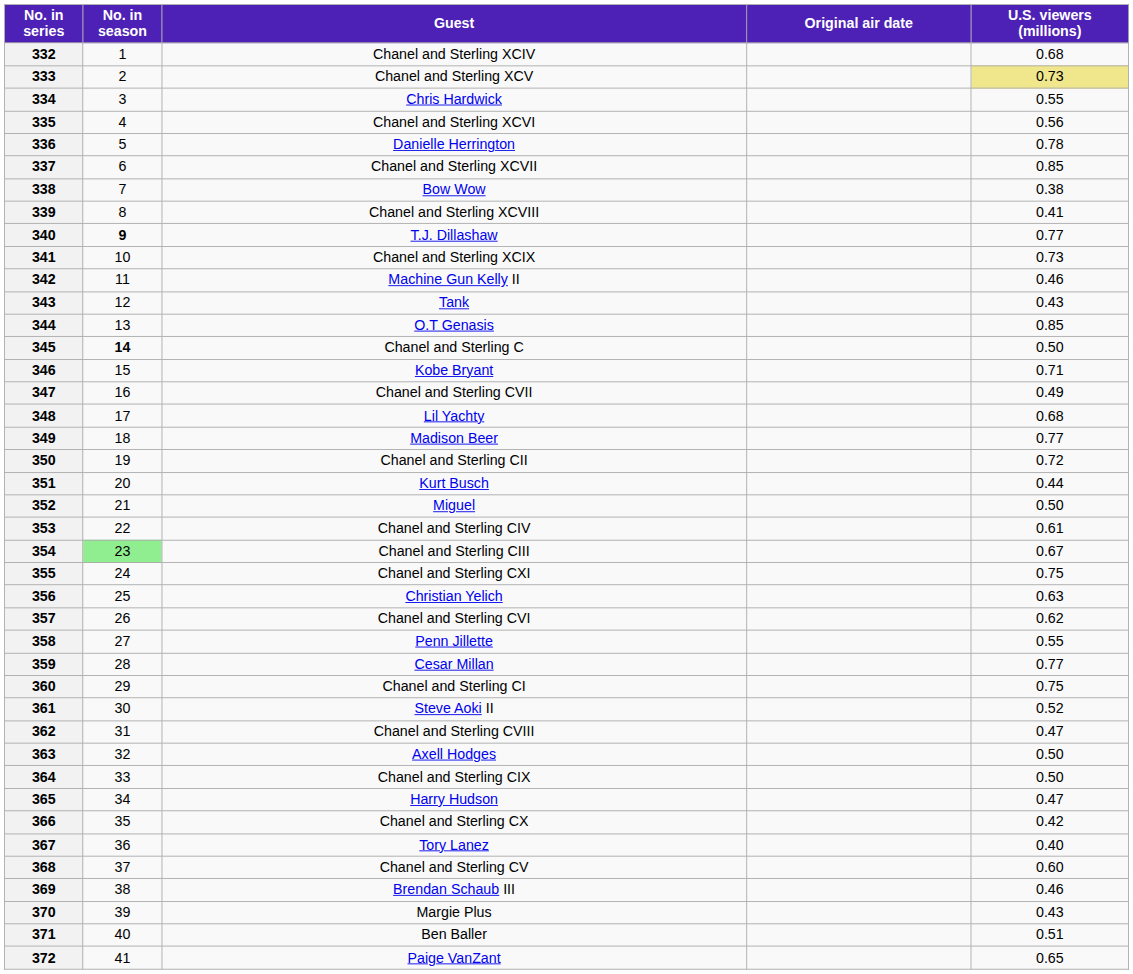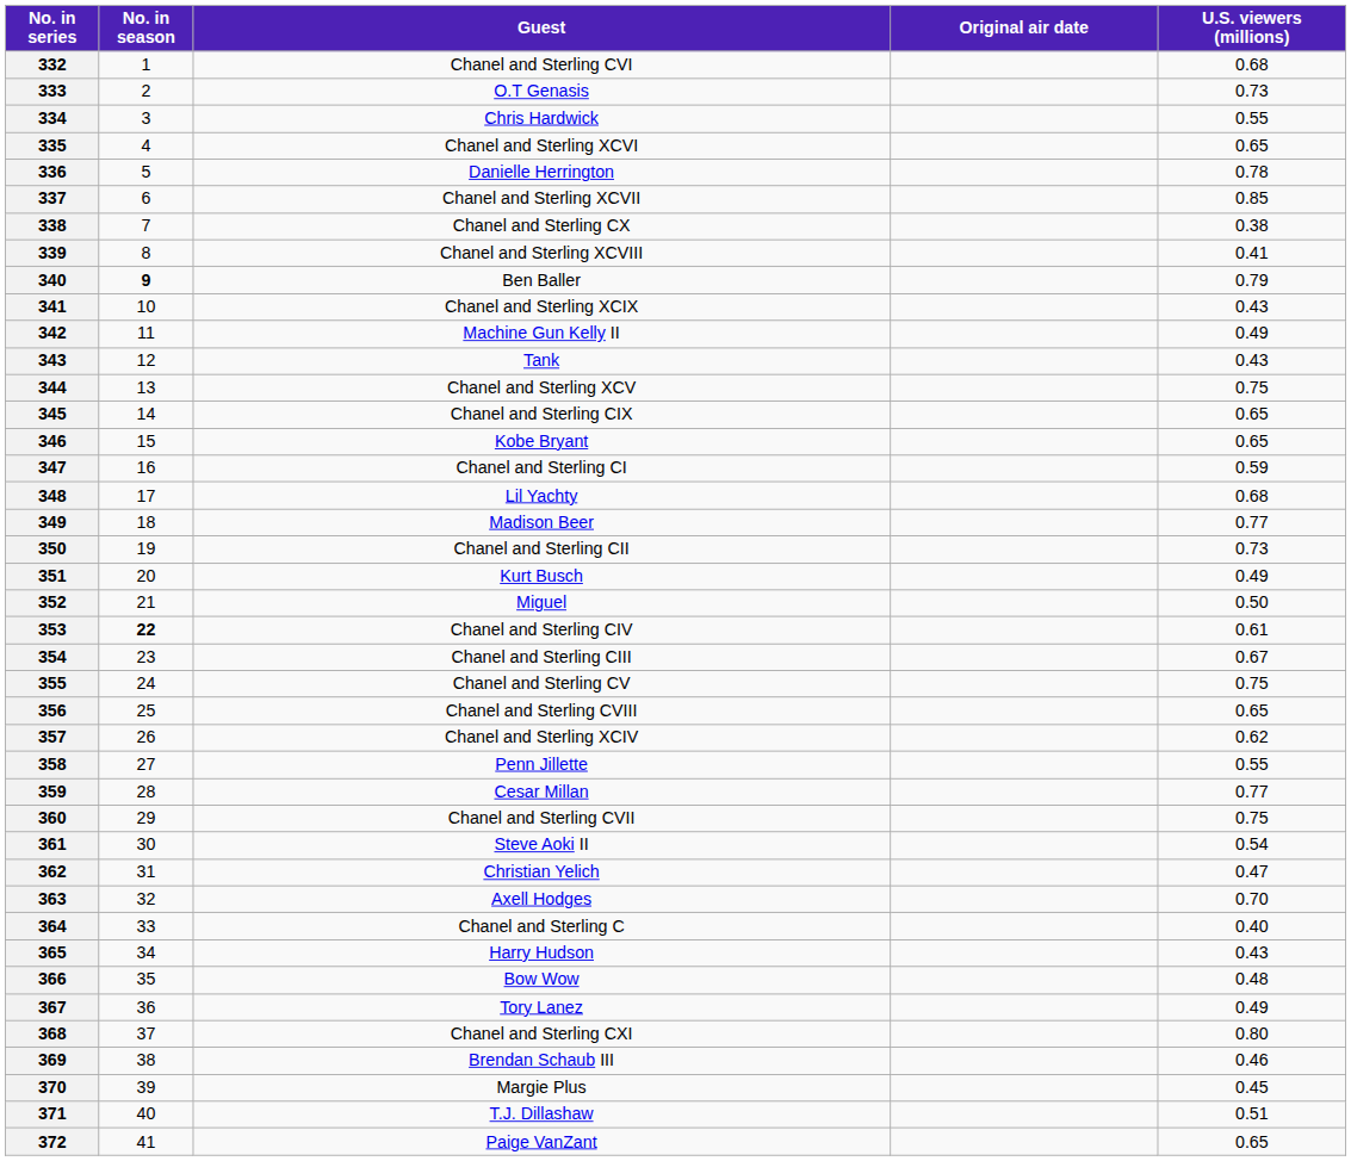 <table class="wikitable plainrowheaders" style="width:100%;text-align: center">
 <tr>
 <th scope="col" style="background-color: #4D21B5; color: #FFFFFF;" width=7%>No. in<br>series</th>
 <th scope="col" style="background-color: #4D21B5; color: #FFFFFF;" width=7%>No. in<br>season</th>
 <th scope="col" style="background-color: #4D21B5; color: #FFFFFF;">Guest</th>
 <th scope="col" style="background-color: #4D21B5; color: #FFFFFF;" width=20%>Original air date</th>
 <th scope="col" style="background-color: #4D21B5; color: #FFFFFF;" width=14%>U.S. viewers<br>(millions)</th>
 </tr>
 <tr>
 <th>332</th>
 <td>1</td>
-<td>Chanel and Sterling XCIV</td>
+<td>Chanel and Sterling CVI</td>
 <td></td>
 <td>0.68</td>
 </tr>
 <tr>
 <th>333</th>
 <td>2</td>
-<td>Chanel and Sterling XCV</td>
+<td><a href='#'>O.T Genasis</a></td>
 <td></td>
-<td style="background: khaki;">0.73</td>
+<td>0.73</td>
 </tr>
 <tr>
 <th>334</th>
 <td>3</td>
 <td><a href='#'>Chris Hardwick</a></td>
 <td></td>
 <td>0.55</td>
 </tr>
 <tr>
 <th>335</th>
 <td>4</td>
 <td>Chanel and Sterling XCVI</td>
 <td></td>
-<td>0.56</td>
+<td>0.65</td>
 </tr>
 <tr>
 <th>336</th>
 <td>5</td>
 <td><a href='#'>Danielle Herrington</a></td>
 <td></td>
 <td>0.78</td>
 </tr>
 <tr>
 <th>337</th>
 <td>6</td>
 <td>Chanel and Sterling XCVII</td>
 <td></td>
 <td>0.85</td>
 </tr>
 <tr>
 <th>338</th>
 <td>7</td>
-<td><a href='#'>Bow Wow</a></td>
+<td>Chanel and Sterling CX</td>
 <td></td>
 <td>0.38</td>
 </tr>
 <tr>
 <th>339</th>
 <td>8</td>
 <td>Chanel and Sterling XCVIII</td>
 <td></td>
 <td>0.41</td>
 </tr>
 <tr>
 <th>340</th>
 <td><strong>9</strong></td>
-<td><a href='#'>T.J. Dillashaw</a></td>
+<td>Ben Baller</td>
 <td></td>
-<td>0.77</td>
+<td>0.79</td>
 </tr>
 <tr>
 <th>341</th>
 <td>10</td>
 <td>Chanel and Sterling XCIX</td>
 <td></td>
-<td>0.73</td>
+<td>0.43</td>
 </tr>
 <tr>
 <th>342</th>
 <td>11</td>
 <td><a href='#'>Machine Gun Kelly</a> II</td>
 <td></td>
-<td>0.46</td>
+<td>0.49</td>
 </tr>
 <tr>
 <th>343</th>
 <td>12</td>
 <td><a href='#'>Tank</a></td>
 <td></td>
 <td>0.43</td>
 </tr>
 <tr>
 <th>344</th>
 <td>13</td>
-<td><a href='#'>O.T Genasis</a></td>
+<td>Chanel and Sterling XCV</td>
 <td></td>
-<td>0.85</td>
+<td>0.75</td>
 </tr>
 <tr>
 <th>345</th>
-<td><strong>14</strong></td>
-<td>Chanel and Sterling C</td>
+<td>14</td>
+<td>Chanel and Sterling CIX</td>
 <td></td>
-<td>0.50</td>
+<td>0.65</td>
 </tr>
 <tr>
 <th>346</th>
 <td>15</td>
 <td><a href='#'>Kobe Bryant</a></td>
 <td></td>
-<td>0.71</td>
+<td>0.65</td>
 </tr>
 <tr>
 <th>347</th>
 <td>16</td>
-<td>Chanel and Sterling CVII</td>
+<td>Chanel and Sterling CI</td>
 <td></td>
-<td>0.49</td>
+<td>0.59</td>
 </tr>
 <tr>
 <th>348</th>
 <td>17</td>
 <td><a href='#'>Lil Yachty</a></td>
 <td></td>
 <td>0.68</td>
 </tr>
 <tr>
 <th>349</th>
 <td>18</td>
 <td><a href='#'>Madison Beer</a></td>
 <td></td>
 <td>0.77</td>
 </tr>
 <tr>
 <th>350</th>
 <td>19</td>
 <td>Chanel and Sterling CII</td>
 <td></td>
-<td>0.72</td>
+<td>0.73</td>
 </tr>
 <tr>
 <th>351</th>
 <td>20</td>
 <td><a href='#'>Kurt Busch</a></td>
 <td></td>
-<td>0.44</td>
+<td>0.49</td>
 </tr>
 <tr>
 <th>352</th>
 <td>21</td>
 <td><a href='#'>Miguel</a></td>
 <td></td>
 <td>0.50</td>
 </tr>
 <tr>
 <th>353</th>
-<td>22</td>
+<td><strong>22</strong></td>
 <td>Chanel and Sterling CIV</td>
 <td></td>
 <td>0.61</td>
 </tr>
 <tr>
 <th>354</th>
-<td style="background: lightgreen;">23</td>
+<td>23</td>
 <td>Chanel and Sterling CIII</td>
 <td></td>
 <td>0.67</td>
 </tr>
 <tr>
 <th>355</th>
 <td>24</td>
-<td>Chanel and Sterling CXI</td>
+<td>Chanel and Sterling CV</td>
 <td></td>
 <td>0.75</td>
 </tr>
 <tr>
 <th>356</th>
 <td>25</td>
-<td><a href='#'>Christian Yelich</a></td>
+<td>Chanel and Sterling CVIII</td>
 <td></td>
-<td>0.63</td>
+<td>0.65</td>
 </tr>
 <tr>
 <th>357</th>
 <td>26</td>
-<td>Chanel and Sterling CVI</td>
+<td>Chanel and Sterling XCIV</td>
 <td></td>
 <td>0.62</td>
 </tr>
 <tr>
 <th>358</th>
 <td>27</td>
 <td><a href='#'>Penn Jillette</a></td>
 <td></td>
 <td>0.55</td>
 </tr>
 <tr>
 <th>359</th>
 <td>28</td>
 <td><a href='#'>Cesar Millan</a></td>
 <td></td>
 <td>0.77</td>
 </tr>
 <tr>
 <th>360</th>
 <td>29</td>
-<td>Chanel and Sterling CI</td>
+<td>Chanel and Sterling CVII</td>
 <td></td>
 <td>0.75</td>
 </tr>
 <tr>
 <th>361</th>
 <td>30</td>
 <td><a href='#'>Steve Aoki</a> II</td>
 <td></td>
-<td>0.52</td>
+<td>0.54</td>
 </tr>
 <tr>
 <th>362</th>
 <td>31</td>
-<td>Chanel and Sterling CVIII</td>
+<td><a href='#'>Christian Yelich</a></td>
 <td></td>
 <td>0.47</td>
 </tr>
 <tr>
 <th>363</th>
 <td>32</td>
 <td><a href='#'>Axell Hodges</a></td>
 <td></td>
-<td>0.50</td>
+<td>0.70</td>
 </tr>
 <tr>
 <th>364</th>
 <td>33</td>
-<td>Chanel and Sterling CIX</td>
+<td>Chanel and Sterling C</td>
 <td></td>
-<td>0.50</td>
+<td>0.40</td>
 </tr>
 <tr>
 <th>365</th>
 <td>34</td>
 <td><a href='#'>Harry Hudson</a></td>
 <td></td>
-<td>0.47</td>
+<td>0.43</td>
 </tr>
 <tr>
 <th>366</th>
 <td>35</td>
-<td>Chanel and Sterling CX</td>
+<td><a href='#'>Bow Wow</a></td>
 <td></td>
-<td>0.42</td>
+<td>0.48</td>
 </tr>
 <tr>
 <th>367</th>
 <td>36</td>
 <td><a href='#'>Tory Lanez</a></td>
 <td></td>
-<td>0.40</td>
+<td>0.49</td>
 </tr>
 <tr>
 <th>368</th>
 <td>37</td>
-<td>Chanel and Sterling CV</td>
+<td>Chanel and Sterling CXI</td>
 <td></td>
-<td>0.60</td>
+<td>0.80</td>
 </tr>
 <tr>
 <th>369</th>
 <td>38</td>
 <td><a href='#'>Brendan Schaub</a> III</td>
 <td></td>
 <td>0.46</td>
 </tr>
 <tr>
 <th>370</th>
 <td>39</td>
 <td>Margie Plus</td>
 <td></td>
-<td>0.43</td>
+<td>0.45</td>
 </tr>
 <tr>
 <th>371</th>
 <td>40</td>
-<td>Ben Baller</td>
+<td><a href='#'>T.J. Dillashaw</a></td>
 <td></td>
 <td>0.51</td>
 </tr>
 <tr>
 <th>372</th>
 <td>41</td>
 <td><a href='#'>Paige VanZant</a></td>
 <td></td>
 <td>0.65</td>
 </tr>
 </table>
